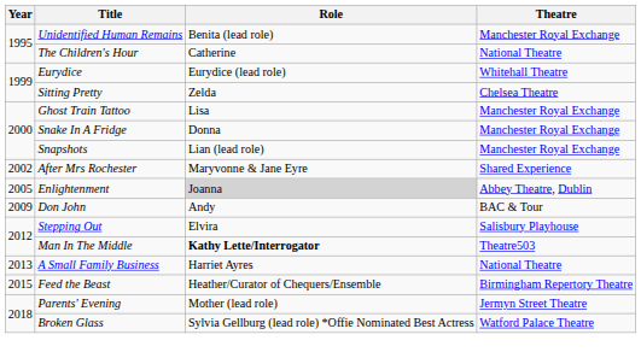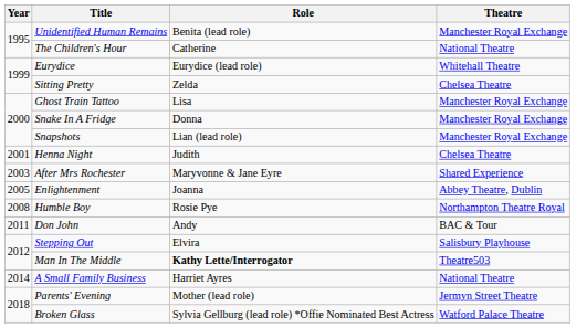 <table class="wikitable sortable">
 <tr>
 <th>Year</th>
 <th>Title</th>
 <th>Role</th>
 <th>Theatre</th>
 </tr>
 <tr>
 <td rowspan="2">1995</td>
 <td><em><a href='#'>Unidentified Human Remains</a></em></td>
 <td>Benita (lead role)</td>
 <td><a href='#'>Manchester Royal Exchange</a></td>
 </tr>
 <tr>
 <td><em>The Children's Hour </em></td>
 <td>Catherine</td>
 <td><a href='#'>National Theatre</a></td>
 </tr>
 <tr>
 <td rowspan="2">1999</td>
 <td><em>Eurydice</em></td>
 <td>Eurydice (lead role)</td>
 <td><a href='#'>Whitehall Theatre</a></td>
 </tr>
 <tr>
 <td><em>Sitting Pretty </em></td>
 <td>Zelda</td>
 <td><a href='#'>Chelsea Theatre</a></td>
 </tr>
 <tr>
 <td rowspan="3">2000</td>
 <td><em>Ghost Train Tattoo</em></td>
 <td>Lisa</td>
 <td><a href='#'>Manchester Royal Exchange</a></td>
 </tr>
 <tr>
 <td><em>Snake In A Fridge</em></td>
 <td>Donna</td>
 <td><a href='#'>Manchester Royal Exchange</a></td>
 </tr>
 <tr>
 <td><em>Snapshots</em></td>
 <td>Lian (lead role)</td>
 <td><a href='#'>Manchester Royal Exchange</a></td>
 </tr>
 <tr>
-<td>2002</td>
+<td>2001</td>
+<td><em>Henna Night</em></td>
+<td>Judith</td>
+<td><a href='#'>Chelsea Theatre</a></td>
+</tr>
+<tr>
+<td>2003</td>
 <td><em>After Mrs Rochester </em></td>
 <td>Maryvonne & Jane Eyre</td>
 <td><a href='#'>Shared Experience</a></td>
 </tr>
 <tr>
 <td>2005</td>
 <td><em>Enlightenment </em></td>
-<td style="background: lightgrey;">Joanna</td>
+<td>Joanna</td>
 <td><a href='#'>Abbey Theatre</a>, <a href='#'>Dublin</a></td>
 </tr>
 <tr>
-<td>2009</td>
+<td>2008</td>
+<td><em>Humble Boy</em></td>
+<td>Rosie Pye</td>
+<td><a href='#'>Northampton Theatre Royal</a></td>
+</tr>
+<tr>
+<td>2011</td>
 <td><em>Don John </em></td>
 <td>Andy</td>
 <td>BAC & Tour</td>
 </tr>
 <tr>
 <td rowspan="2">2012</td>
 <td><em><a href='#'>Stepping Out</a></em></td>
 <td>Elvira</td>
 <td><a href='#'>Salisbury Playhouse</a></td>
 </tr>
 <tr>
 <td><em>Man In The Middle</em></td>
 <td><strong>Kathy Lette/Interrogator</strong></td>
 <td><a href='#'>Theatre503</a></td>
 </tr>
 <tr>
-<td>2013</td>
+<td>2014</td>
 <td><em><a href='#'>A Small Family Business</a></em></td>
 <td>Harriet Ayres</td>
 <td><a href='#'>National Theatre</a></td>
-</tr>
-<tr>
-<td>2015</td>
-<td><em>Feed the Beast</em></td>
-<td>Heather/Curator of Chequers/Ensemble</td>
-<td><a href='#'>Birmingham Repertory Theatre</a></td>
 </tr>
 <tr>
 <td rowspan="2">2018</td>
 <td><em>Parents' Evening</em></td>
 <td>Mother (lead role)</td>
 <td><a href='#'>Jermyn Street Theatre</a></td>
 </tr>
 <tr>
 <td><em>Broken Glass</em></td>
 <td>Sylvia Gellburg (lead role) *Offie Nominated Best Actress</td>
 <td><a href='#'>Watford Palace Theatre</a></td>
 </tr>
 </table>
